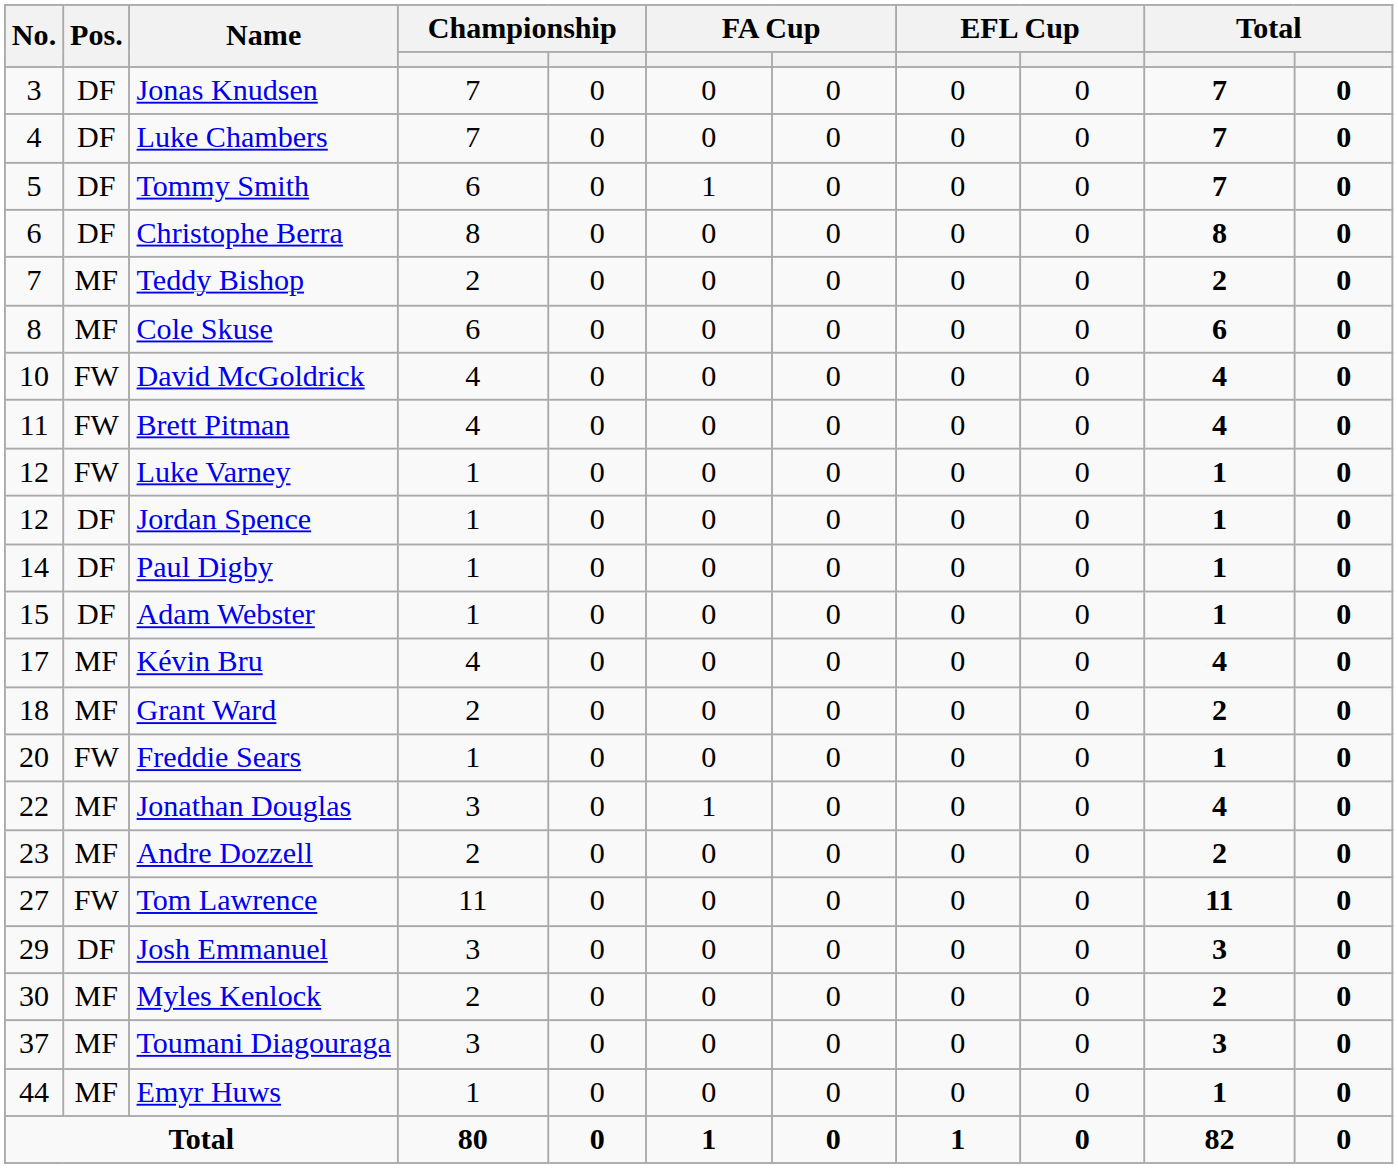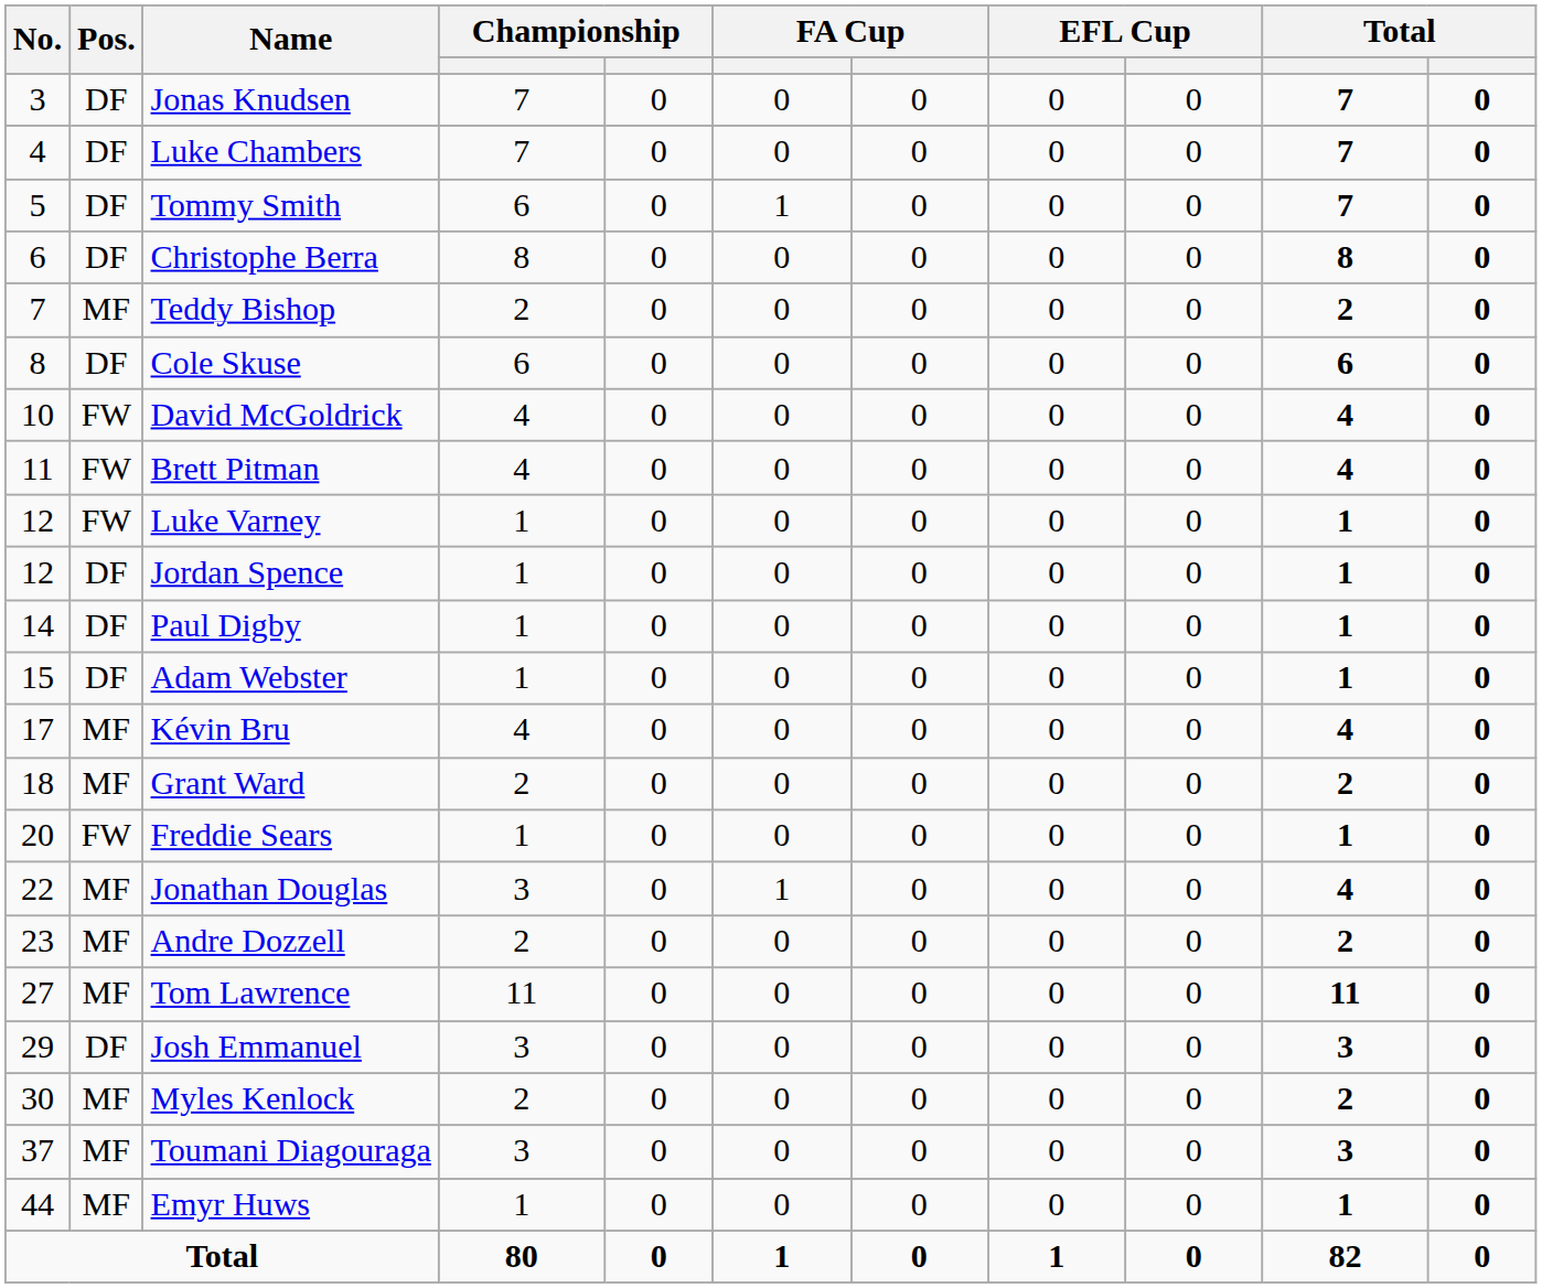 <table class="wikitable sortable" style="text-align: center;">
 <tr>
 <th rowspan="2">No.</th>
 <th rowspan="2">Pos.</th>
 <th rowspan="2">Name</th>
 <th colspan="2" width=125>Championship</th>
 <th colspan="2" width=125>FA Cup</th>
 <th colspan="2" width=125>EFL Cup</th>
 <th colspan="2" width=125>Total</th>
 </tr>
 <tr>
 <th></th>
 <th></th>
 <th></th>
 <th></th>
 <th></th>
 <th></th>
 <th></th>
 <th></th>
 </tr>
 <tr>
 <td>3</td>
 <td>DF</td>
 <td align="left"> <a href='#'>Jonas Knudsen</a></td>
 <td>7</td>
 <td>0</td>
 <td>0</td>
 <td>0</td>
 <td>0</td>
 <td>0</td>
 <td><strong>7</strong></td>
 <td><strong>0</strong></td>
 </tr>
 <tr>
 <td>4</td>
 <td>DF</td>
 <td align="left"> <a href='#'>Luke Chambers</a></td>
 <td>7</td>
 <td>0</td>
 <td>0</td>
 <td>0</td>
 <td>0</td>
 <td>0</td>
 <td><strong>7</strong></td>
 <td><strong>0</strong></td>
 </tr>
 <tr>
 <td>5</td>
 <td>DF</td>
 <td align="left"> <a href='#'>Tommy Smith</a></td>
 <td>6</td>
 <td>0</td>
 <td>1</td>
 <td>0</td>
 <td>0</td>
 <td>0</td>
 <td><strong>7</strong></td>
 <td><strong>0</strong></td>
 </tr>
 <tr>
 <td>6</td>
 <td>DF</td>
 <td align="left"> <a href='#'>Christophe Berra</a></td>
 <td>8</td>
 <td>0</td>
 <td>0</td>
 <td>0</td>
 <td>0</td>
 <td>0</td>
 <td><strong>8</strong></td>
 <td><strong>0</strong></td>
 </tr>
 <tr>
 <td>7</td>
 <td>MF</td>
 <td align="left"> <a href='#'>Teddy Bishop</a></td>
 <td>2</td>
 <td>0</td>
 <td>0</td>
 <td>0</td>
 <td>0</td>
 <td>0</td>
 <td><strong>2</strong></td>
 <td><strong>0</strong></td>
 </tr>
 <tr>
 <td>8</td>
-<td>MF</td>
+<td>DF</td>
 <td align="left"> <a href='#'>Cole Skuse</a></td>
 <td>6</td>
 <td>0</td>
 <td>0</td>
 <td>0</td>
 <td>0</td>
 <td>0</td>
 <td><strong>6</strong></td>
 <td><strong>0</strong></td>
 </tr>
 <tr>
 <td>10</td>
 <td>FW</td>
 <td align="left"> <a href='#'>David McGoldrick</a></td>
 <td>4</td>
 <td>0</td>
 <td>0</td>
 <td>0</td>
 <td>0</td>
 <td>0</td>
 <td><strong>4</strong></td>
 <td><strong>0</strong></td>
 </tr>
 <tr>
 <td>11</td>
 <td>FW</td>
 <td align="left"> <a href='#'>Brett Pitman</a></td>
 <td>4</td>
 <td>0</td>
 <td>0</td>
 <td>0</td>
 <td>0</td>
 <td>0</td>
 <td><strong>4</strong></td>
 <td><strong>0</strong></td>
 </tr>
 <tr>
 <td>12</td>
 <td>FW</td>
 <td align="left"> <a href='#'>Luke Varney</a></td>
 <td>1</td>
 <td>0</td>
 <td>0</td>
 <td>0</td>
 <td>0</td>
 <td>0</td>
 <td><strong>1</strong></td>
 <td><strong>0</strong></td>
 </tr>
 <tr>
 <td>12</td>
 <td>DF</td>
 <td align="left"> <a href='#'>Jordan Spence</a></td>
 <td>1</td>
 <td>0</td>
 <td>0</td>
 <td>0</td>
 <td>0</td>
 <td>0</td>
 <td><strong>1</strong></td>
 <td><strong>0</strong></td>
 </tr>
 <tr>
 <td>14</td>
 <td>DF</td>
 <td align="left"> <a href='#'>Paul Digby</a></td>
 <td>1</td>
 <td>0</td>
 <td>0</td>
 <td>0</td>
 <td>0</td>
 <td>0</td>
 <td><strong>1</strong></td>
 <td><strong>0</strong></td>
 </tr>
 <tr>
 <td>15</td>
 <td>DF</td>
 <td align="left"> <a href='#'>Adam Webster</a></td>
 <td>1</td>
 <td>0</td>
 <td>0</td>
 <td>0</td>
 <td>0</td>
 <td>0</td>
 <td><strong>1</strong></td>
 <td><strong>0</strong></td>
 </tr>
 <tr>
 <td>17</td>
 <td>MF</td>
 <td align="left"> <a href='#'>Kévin Bru</a></td>
 <td>4</td>
 <td>0</td>
 <td>0</td>
 <td>0</td>
 <td>0</td>
 <td>0</td>
 <td><strong>4</strong></td>
 <td><strong>0</strong></td>
 </tr>
 <tr>
 <td>18</td>
 <td>MF</td>
 <td align="left"> <a href='#'>Grant Ward</a></td>
 <td>2</td>
 <td>0</td>
 <td>0</td>
 <td>0</td>
 <td>0</td>
 <td>0</td>
 <td><strong>2</strong></td>
 <td><strong>0</strong></td>
 </tr>
 <tr>
 <td>20</td>
 <td>FW</td>
 <td align="left"> <a href='#'>Freddie Sears</a></td>
 <td>1</td>
 <td>0</td>
 <td>0</td>
 <td>0</td>
 <td>0</td>
 <td>0</td>
 <td><strong>1</strong></td>
 <td><strong>0</strong></td>
 </tr>
 <tr>
 <td>22</td>
 <td>MF</td>
 <td align="left"> <a href='#'>Jonathan Douglas</a></td>
 <td>3</td>
 <td>0</td>
 <td>1</td>
 <td>0</td>
 <td>0</td>
 <td>0</td>
 <td><strong>4</strong></td>
 <td><strong>0</strong></td>
 </tr>
 <tr>
 <td>23</td>
 <td>MF</td>
 <td align="left"> <a href='#'>Andre Dozzell</a></td>
 <td>2</td>
 <td>0</td>
 <td>0</td>
 <td>0</td>
 <td>0</td>
 <td>0</td>
 <td><strong>2</strong></td>
 <td><strong>0</strong></td>
 </tr>
 <tr>
 <td>27</td>
-<td>FW</td>
+<td>MF</td>
 <td align="left"> <a href='#'>Tom Lawrence</a></td>
 <td>11</td>
 <td>0</td>
 <td>0</td>
 <td>0</td>
 <td>0</td>
 <td>0</td>
 <td><strong>11</strong></td>
 <td><strong>0</strong></td>
 </tr>
 <tr>
 <td>29</td>
 <td>DF</td>
 <td align="left"> <a href='#'>Josh Emmanuel</a></td>
 <td>3</td>
 <td>0</td>
 <td>0</td>
 <td>0</td>
 <td>0</td>
 <td>0</td>
 <td><strong>3</strong></td>
 <td><strong>0</strong></td>
 </tr>
 <tr>
 <td>30</td>
 <td>MF</td>
 <td align="left"> <a href='#'>Myles Kenlock</a></td>
 <td>2</td>
 <td>0</td>
 <td>0</td>
 <td>0</td>
 <td>0</td>
 <td>0</td>
 <td><strong>2</strong></td>
 <td><strong>0</strong></td>
 </tr>
 <tr>
 <td>37</td>
 <td>MF</td>
 <td align="left"> <a href='#'>Toumani Diagouraga</a></td>
 <td>3</td>
 <td>0</td>
 <td>0</td>
 <td>0</td>
 <td>0</td>
 <td>0</td>
 <td><strong>3</strong></td>
 <td><strong>0</strong></td>
 </tr>
 <tr>
 <td>44</td>
 <td>MF</td>
 <td align="left"> <a href='#'>Emyr Huws</a></td>
 <td>1</td>
 <td>0</td>
 <td>0</td>
 <td>0</td>
 <td>0</td>
 <td>0</td>
 <td><strong>1</strong></td>
 <td><strong>0</strong></td>
 </tr>
 <tr>
 <td colspan=3><strong>Total</strong></td>
 <td><strong>80</strong></td>
 <td><strong>0</strong></td>
 <td><strong>1</strong></td>
 <td><strong>0</strong></td>
 <td><strong>1</strong></td>
 <td><strong>0</strong></td>
 <td><strong>82</strong></td>
 <td><strong>0</strong></td>
 </tr>
 </table>
